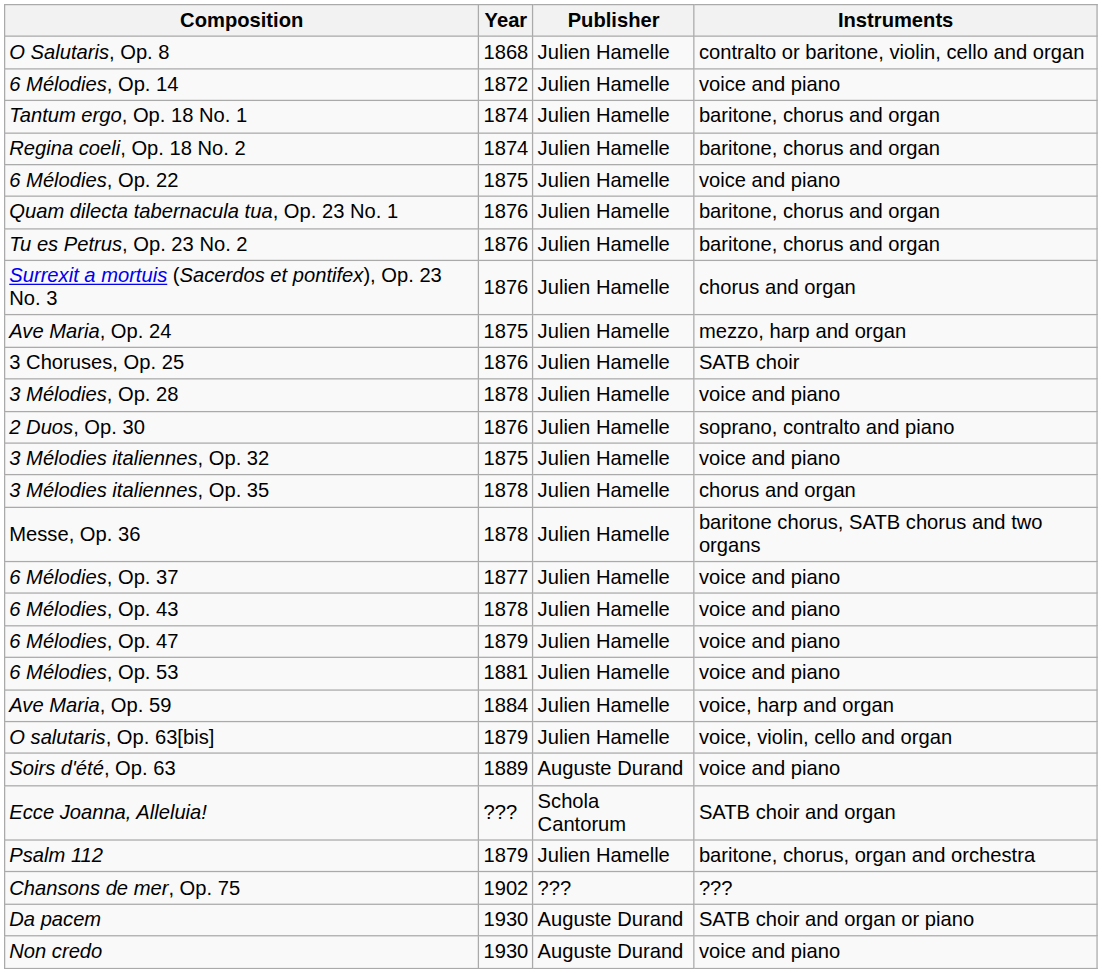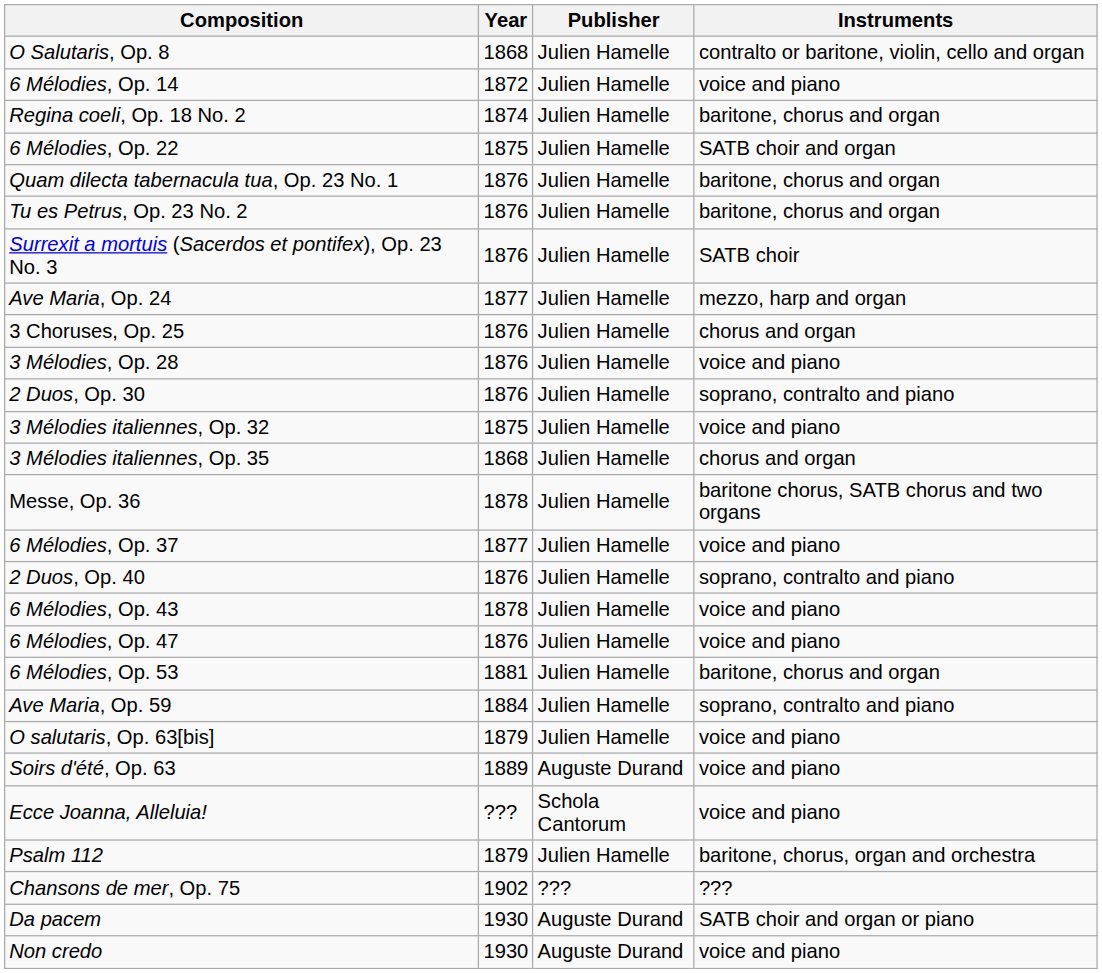 <table class="wikitable sortable">
 <tr>
 <th>Composition</th>
 <th>Year</th>
 <th>Publisher</th>
 <th>Instruments</th>
 </tr>
 <tr>
 <td><em>O Salutaris</em>, Op. 8</td>
 <td>1868</td>
 <td>Julien Hamelle</td>
 <td>contralto or baritone, violin, cello and organ</td>
 </tr>
 <tr>
 <td><em>6 Mélodies</em>, Op. 14</td>
 <td>1872</td>
 <td>Julien Hamelle</td>
 <td>voice and piano</td>
 </tr>
 <tr>
-<td><em>Tantum ergo</em>, Op. 18 No. 1</td>
-<td>1874</td>
-<td>Julien Hamelle</td>
-<td>baritone, chorus and organ</td>
-</tr>
-<tr>
 <td><em>Regina coeli</em>, Op. 18 No. 2</td>
 <td>1874</td>
 <td>Julien Hamelle</td>
 <td>baritone, chorus and organ</td>
 </tr>
 <tr>
 <td><em>6 Mélodies</em>, Op. 22</td>
 <td>1875</td>
 <td>Julien Hamelle</td>
-<td>voice and piano</td>
+<td>SATB choir and organ</td>
 </tr>
 <tr>
 <td><em>Quam dilecta tabernacula tua</em>, Op. 23 No. 1</td>
 <td>1876</td>
 <td>Julien Hamelle</td>
 <td>baritone, chorus and organ</td>
 </tr>
 <tr>
 <td><em>Tu es Petrus</em>, Op. 23 No. 2</td>
 <td>1876</td>
 <td>Julien Hamelle</td>
 <td>baritone, chorus and organ</td>
 </tr>
 <tr>
 <td><em><a href='#'>Surrexit a mortuis</a></em> (<em>Sacerdos et pontifex</em>), Op. 23 No. 3</td>
 <td>1876</td>
 <td>Julien Hamelle</td>
-<td>chorus and organ</td>
+<td>SATB choir</td>
 </tr>
 <tr>
 <td><em>Ave Maria</em>, Op. 24</td>
-<td>1875</td>
+<td>1877</td>
 <td>Julien Hamelle</td>
 <td>mezzo, harp and organ</td>
 </tr>
 <tr>
 <td>3 Choruses, Op. 25</td>
 <td>1876</td>
 <td>Julien Hamelle</td>
-<td>SATB choir</td>
+<td>chorus and organ</td>
 </tr>
 <tr>
 <td><em>3 Mélodies</em>, Op. 28</td>
-<td>1878</td>
+<td>1876</td>
 <td>Julien Hamelle</td>
 <td>voice and piano</td>
 </tr>
 <tr>
 <td><em>2 Duos</em>, Op. 30</td>
 <td>1876</td>
 <td>Julien Hamelle</td>
 <td>soprano, contralto and piano</td>
 </tr>
 <tr>
 <td><em>3 Mélodies italiennes</em>, Op. 32</td>
 <td>1875</td>
 <td>Julien Hamelle</td>
 <td>voice and piano</td>
 </tr>
 <tr>
 <td><em>3 Mélodies italiennes</em>, Op. 35</td>
-<td>1878</td>
+<td>1868</td>
 <td>Julien Hamelle</td>
 <td>chorus and organ</td>
 </tr>
 <tr>
 <td>Messe, Op. 36</td>
 <td>1878</td>
 <td>Julien Hamelle</td>
 <td>baritone chorus, SATB chorus and two organs</td>
 </tr>
 <tr>
 <td><em>6 Mélodies</em>, Op. 37</td>
 <td>1877</td>
 <td>Julien Hamelle</td>
 <td>voice and piano</td>
 </tr>
 <tr>
+<td><em>2 Duos</em>, Op. 40</td>
+<td>1876</td>
+<td>Julien Hamelle</td>
+<td>soprano, contralto and piano</td>
+</tr>
+<tr>
 <td><em>6 Mélodies</em>, Op. 43</td>
 <td>1878</td>
 <td>Julien Hamelle</td>
 <td>voice and piano</td>
 </tr>
 <tr>
 <td><em>6 Mélodies</em>, Op. 47</td>
-<td>1879</td>
+<td>1876</td>
 <td>Julien Hamelle</td>
 <td>voice and piano</td>
 </tr>
 <tr>
 <td><em>6 Mélodies</em>, Op. 53</td>
 <td>1881</td>
 <td>Julien Hamelle</td>
-<td>voice and piano</td>
+<td>baritone, chorus and organ</td>
 </tr>
 <tr>
 <td><em>Ave Maria</em>, Op. 59</td>
 <td>1884</td>
 <td>Julien Hamelle</td>
-<td>voice, harp and organ</td>
+<td>soprano, contralto and piano</td>
 </tr>
 <tr>
 <td><em>O salutaris</em>, Op. 63[bis]</td>
 <td>1879</td>
 <td>Julien Hamelle</td>
-<td>voice, violin, cello and organ</td>
+<td>voice and piano</td>
 </tr>
 <tr>
 <td><em>Soirs d'été</em>, Op. 63</td>
 <td>1889</td>
 <td>Auguste Durand</td>
 <td>voice and piano</td>
 </tr>
 <tr>
 <td><em>Ecce Joanna, Alleluia!</em></td>
 <td>???</td>
 <td>Schola Cantorum</td>
-<td>SATB choir and organ</td>
+<td>voice and piano</td>
 </tr>
 <tr>
 <td><em>Psalm 112</em></td>
 <td>1879</td>
 <td>Julien Hamelle</td>
 <td>baritone, chorus, organ and orchestra</td>
 </tr>
 <tr>
 <td><em>Chansons de mer</em>, Op. 75</td>
 <td>1902</td>
 <td>???</td>
 <td>???</td>
 </tr>
 <tr>
 <td><em>Da pacem</em></td>
 <td>1930</td>
 <td>Auguste Durand</td>
 <td>SATB choir and organ or piano</td>
 </tr>
 <tr>
 <td><em>Non credo</em></td>
 <td>1930</td>
 <td>Auguste Durand</td>
 <td>voice and piano</td>
 </tr>
 </table>
